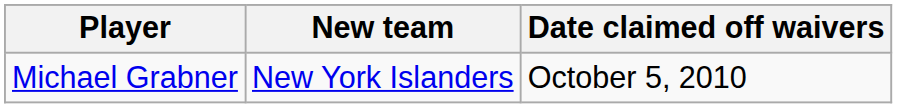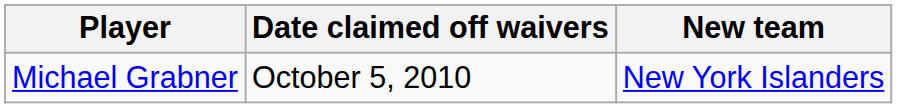 <table class="wikitable">
 <tr>
 <th>Player</th>
+<th>Date claimed off waivers</th>
 <th>New team</th>
-<th>Date claimed off waivers</th>
 </tr>
 <tr>
 <td><a href='#'>Michael Grabner</a></td>
+<td>October 5, 2010</td>
 <td><a href='#'>New York Islanders</a></td>
-<td>October 5, 2010</td>
 </tr>
 </table>
